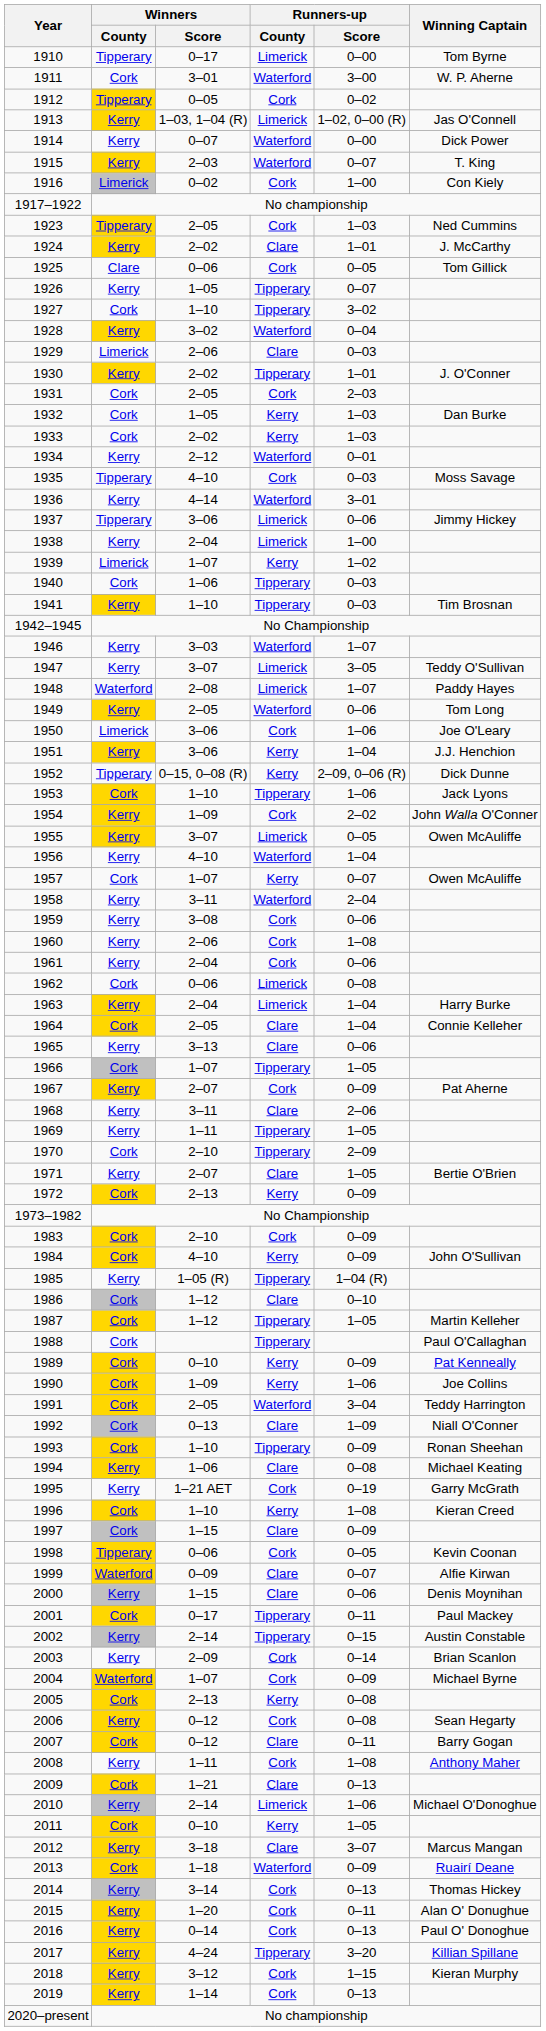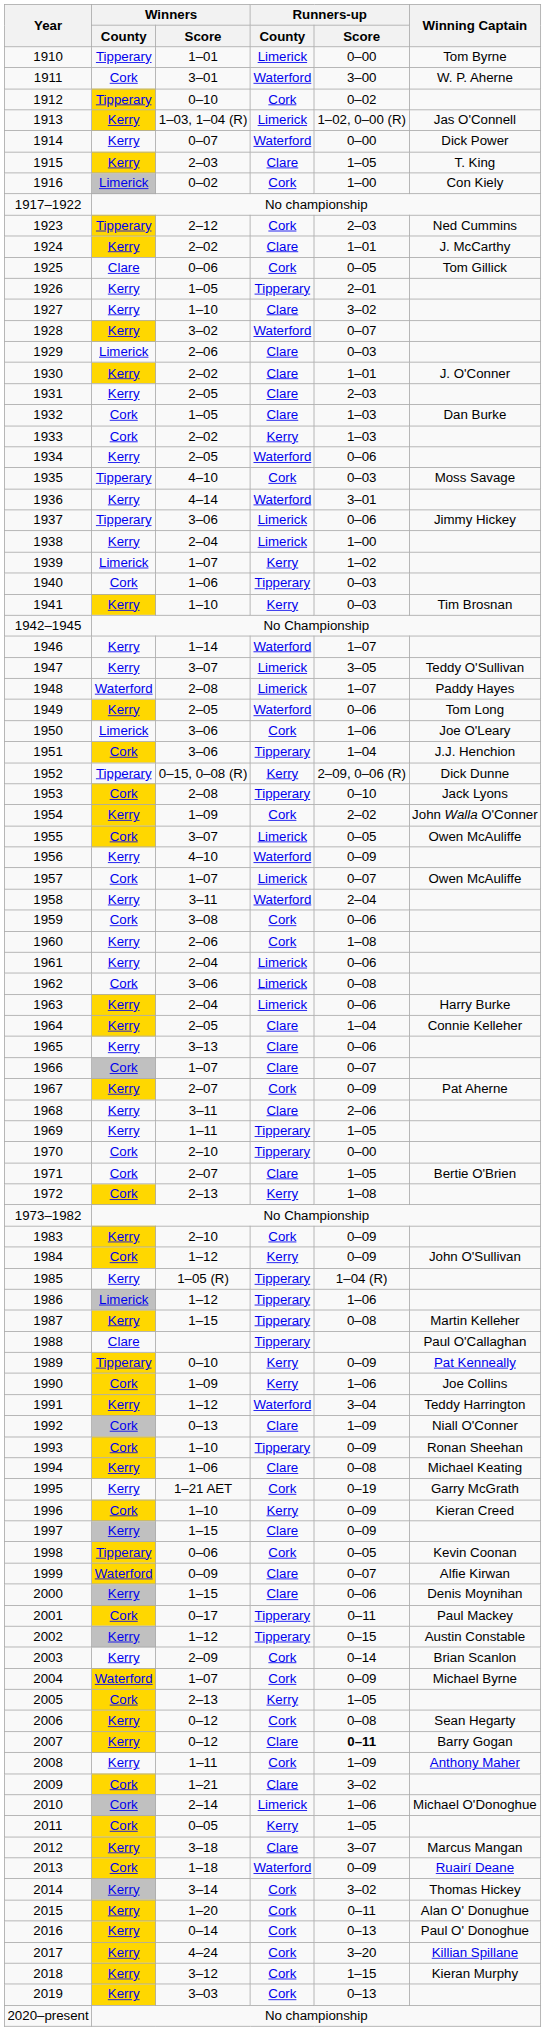 <table class="wikitable" style="text-align:center;">
 <tr>
 <th rowspan="2">Year</th>
 <th colspan="2">Winners</th>
 <th colspan="2">Runners-up</th>
 <th rowspan="2">Winning Captain</th>
 </tr>
 <tr>
 <th>County</th>
 <th>Score</th>
 <th>County</th>
 <th>Score</th>
 </tr>
 <tr>
 <td>1910</td>
 <td><a href='#'>Tipperary</a></td>
-<td>0–17</td>
+<td>1–01</td>
 <td><a href='#'>Limerick</a></td>
 <td>0–00</td>
 <td>Tom Byrne</td>
 </tr>
 <tr>
 <td>1911</td>
 <td><a href='#'>Cork</a></td>
 <td>3–01</td>
 <td><a href='#'>Waterford</a></td>
 <td>3–00</td>
 <td>W. P. Aherne</td>
 </tr>
 <tr>
 <td>1912</td>
 <td style="background-color:#FFD700"><a href='#'>Tipperary</a></td>
-<td>0–05</td>
+<td>0–10</td>
 <td><a href='#'>Cork</a></td>
 <td>0–02</td>
 <td></td>
 </tr>
 <tr>
 <td>1913</td>
 <td style="background-color:#FFD700"><a href='#'>Kerry</a></td>
 <td>1–03, 1–04 (R)</td>
 <td><a href='#'>Limerick</a></td>
 <td>1–02, 0–00 (R)</td>
 <td>Jas O'Connell</td>
 </tr>
 <tr>
 <td>1914</td>
 <td><a href='#'>Kerry</a></td>
 <td>0–07</td>
 <td><a href='#'>Waterford</a></td>
 <td>0–00</td>
 <td>Dick Power</td>
 </tr>
 <tr>
 <td>1915</td>
 <td style="background-color:#FFD700"><a href='#'>Kerry</a></td>
 <td>2–03</td>
-<td><a href='#'>Waterford</a></td>
-<td>0–07</td>
+<td><a href='#'>Clare</a></td>
+<td>1–05</td>
 <td>T. King</td>
 </tr>
 <tr>
 <td>1916</td>
 <td style="background-color:#C0C0C0"><a href='#'>Limerick</a></td>
 <td>0–02</td>
 <td><a href='#'>Cork</a></td>
 <td>1–00</td>
 <td>Con Kiely</td>
 </tr>
 <tr>
 <td>1917–1922</td>
 <td colspan="5">No championship</td>
 </tr>
 <tr>
 <td>1923</td>
 <td style="background-color:#FFD700"><a href='#'>Tipperary</a></td>
-<td>2–05</td>
+<td>2–12</td>
 <td><a href='#'>Cork</a></td>
-<td>1–03</td>
+<td>2–03</td>
 <td>Ned Cummins</td>
 </tr>
 <tr>
 <td>1924</td>
 <td style="background-color:#FFD700"><a href='#'>Kerry</a></td>
 <td>2–02</td>
 <td><a href='#'>Clare</a></td>
 <td>1–01</td>
 <td>J. McCarthy</td>
 </tr>
 <tr>
 <td>1925</td>
 <td><a href='#'>Clare</a></td>
 <td>0–06</td>
 <td><a href='#'>Cork</a></td>
 <td>0–05</td>
 <td>Tom Gillick</td>
 </tr>
 <tr>
 <td>1926</td>
 <td><a href='#'>Kerry</a></td>
 <td>1–05</td>
 <td><a href='#'>Tipperary</a></td>
-<td>0–07</td>
+<td>2–01</td>
 <td></td>
 </tr>
 <tr>
 <td>1927</td>
-<td><a href='#'>Cork</a></td>
+<td><a href='#'>Kerry</a></td>
 <td>1–10</td>
-<td><a href='#'>Tipperary</a></td>
+<td><a href='#'>Clare</a></td>
 <td>3–02</td>
 <td></td>
 </tr>
 <tr>
 <td>1928</td>
 <td style="background-color:#FFD700"><a href='#'>Kerry</a></td>
 <td>3–02</td>
 <td><a href='#'>Waterford</a></td>
-<td>0–04</td>
+<td>0–07</td>
 <td></td>
 </tr>
 <tr>
 <td>1929</td>
 <td><a href='#'>Limerick</a></td>
 <td>2–06</td>
 <td><a href='#'>Clare</a></td>
 <td>0–03</td>
 <td></td>
 </tr>
 <tr>
 <td>1930</td>
 <td style="background-color:#FFD700"><a href='#'>Kerry</a></td>
 <td>2–02</td>
-<td><a href='#'>Tipperary</a></td>
+<td><a href='#'>Clare</a></td>
 <td>1–01</td>
 <td>J. O'Conner</td>
 </tr>
 <tr>
 <td>1931</td>
-<td><a href='#'>Cork</a></td>
+<td><a href='#'>Kerry</a></td>
 <td>2–05</td>
-<td><a href='#'>Cork</a></td>
+<td><a href='#'>Clare</a></td>
 <td>2–03</td>
 <td></td>
 </tr>
 <tr>
 <td>1932</td>
 <td><a href='#'>Cork</a></td>
 <td>1–05</td>
-<td><a href='#'>Kerry</a></td>
+<td><a href='#'>Clare</a></td>
 <td>1–03</td>
 <td>Dan Burke</td>
 </tr>
 <tr>
 <td>1933</td>
 <td><a href='#'>Cork</a></td>
 <td>2–02</td>
 <td><a href='#'>Kerry</a></td>
 <td>1–03</td>
 <td></td>
 </tr>
 <tr>
 <td>1934</td>
 <td><a href='#'>Kerry</a></td>
-<td>2–12</td>
+<td>2–05</td>
 <td><a href='#'>Waterford</a></td>
-<td>0–01</td>
+<td>0–06</td>
 <td></td>
 </tr>
 <tr>
 <td>1935</td>
 <td><a href='#'>Tipperary</a></td>
 <td>4–10</td>
 <td><a href='#'>Cork</a></td>
 <td>0–03</td>
 <td>Moss Savage</td>
 </tr>
 <tr>
 <td>1936</td>
 <td><a href='#'>Kerry</a></td>
 <td>4–14</td>
 <td><a href='#'>Waterford</a></td>
 <td>3–01</td>
 <td></td>
 </tr>
 <tr>
 <td>1937</td>
 <td><a href='#'>Tipperary</a></td>
 <td>3–06</td>
 <td><a href='#'>Limerick</a></td>
 <td>0–06</td>
 <td>Jimmy Hickey</td>
 </tr>
 <tr>
 <td>1938</td>
 <td><a href='#'>Kerry</a></td>
 <td>2–04</td>
 <td><a href='#'>Limerick</a></td>
 <td>1–00</td>
 <td></td>
 </tr>
 <tr>
 <td>1939</td>
 <td><a href='#'>Limerick</a></td>
 <td>1–07</td>
 <td><a href='#'>Kerry</a></td>
 <td>1–02</td>
 <td></td>
 </tr>
 <tr>
 <td>1940</td>
 <td><a href='#'>Cork</a></td>
 <td>1–06</td>
 <td><a href='#'>Tipperary</a></td>
 <td>0–03</td>
 <td></td>
 </tr>
 <tr>
 <td>1941</td>
 <td style="background-color:#FFD700"><a href='#'>Kerry</a></td>
 <td>1–10</td>
-<td><a href='#'>Tipperary</a></td>
+<td><a href='#'>Kerry</a></td>
 <td>0–03</td>
 <td>Tim Brosnan</td>
 </tr>
 <tr>
 <td>1942–1945</td>
 <td colspan="5">No Championship</td>
 </tr>
 <tr>
 <td>1946</td>
 <td><a href='#'>Kerry</a></td>
-<td>3–03</td>
+<td>1–14</td>
 <td><a href='#'>Waterford</a></td>
 <td>1–07</td>
 <td></td>
 </tr>
 <tr>
 <td>1947</td>
 <td><a href='#'>Kerry</a></td>
 <td>3–07</td>
 <td><a href='#'>Limerick</a></td>
 <td>3–05</td>
 <td>Teddy O'Sullivan</td>
 </tr>
 <tr>
 <td>1948</td>
 <td><a href='#'>Waterford</a></td>
 <td>2–08</td>
 <td><a href='#'>Limerick</a></td>
 <td>1–07</td>
 <td>Paddy Hayes</td>
 </tr>
 <tr>
 <td>1949</td>
 <td style="background-color:#FFD700"><a href='#'>Kerry</a></td>
 <td>2–05</td>
 <td><a href='#'>Waterford</a></td>
 <td>0–06</td>
 <td>Tom Long</td>
 </tr>
 <tr>
 <td>1950</td>
 <td><a href='#'>Limerick</a></td>
 <td>3–06</td>
 <td><a href='#'>Cork</a></td>
 <td>1–06</td>
 <td>Joe O'Leary</td>
 </tr>
 <tr>
 <td>1951</td>
-<td style="background-color:#FFD700"><a href='#'>Kerry</a></td>
+<td style="background-color:#FFD700"><a href='#'>Cork</a></td>
 <td>3–06</td>
-<td><a href='#'>Kerry</a></td>
+<td><a href='#'>Tipperary</a></td>
 <td>1–04</td>
 <td>J.J. Henchion</td>
 </tr>
 <tr>
 <td>1952</td>
 <td><a href='#'>Tipperary</a></td>
 <td>0–15, 0–08 (R)</td>
 <td><a href='#'>Kerry</a></td>
 <td>2–09, 0–06 (R)</td>
 <td>Dick Dunne</td>
 </tr>
 <tr>
 <td>1953</td>
 <td style="background-color:#FFD700"><a href='#'>Cork</a></td>
-<td>1–10</td>
+<td>2–08</td>
 <td><a href='#'>Tipperary</a></td>
-<td>1–06</td>
+<td>0–10</td>
 <td>Jack Lyons</td>
 </tr>
 <tr>
 <td>1954</td>
 <td style="background-color:#FFD700"><a href='#'>Kerry</a></td>
 <td>1–09</td>
 <td><a href='#'>Cork</a></td>
 <td>2–02</td>
 <td>John <em>Walla</em> O'Conner</td>
 </tr>
 <tr>
 <td>1955</td>
-<td style="background-color:#FFD700"><a href='#'>Kerry</a></td>
+<td style="background-color:#FFD700"><a href='#'>Cork</a></td>
 <td>3–07</td>
 <td><a href='#'>Limerick</a></td>
 <td>0–05</td>
 <td>Owen McAuliffe</td>
 </tr>
 <tr>
 <td>1956</td>
 <td><a href='#'>Kerry</a></td>
 <td>4–10</td>
 <td><a href='#'>Waterford</a></td>
-<td>1–04</td>
+<td>0–09</td>
 <td></td>
 </tr>
 <tr>
 <td>1957</td>
 <td><a href='#'>Cork</a></td>
 <td>1–07</td>
-<td><a href='#'>Kerry</a></td>
+<td><a href='#'>Limerick</a></td>
 <td>0–07</td>
 <td>Owen McAuliffe</td>
 </tr>
 <tr>
 <td>1958</td>
 <td><a href='#'>Kerry</a></td>
 <td>3–11</td>
 <td><a href='#'>Waterford</a></td>
 <td>2–04</td>
 <td></td>
 </tr>
 <tr>
 <td>1959</td>
-<td><a href='#'>Kerry</a></td>
+<td><a href='#'>Cork</a></td>
 <td>3–08</td>
 <td><a href='#'>Cork</a></td>
 <td>0–06</td>
 <td></td>
 </tr>
 <tr>
 <td>1960</td>
 <td><a href='#'>Kerry</a></td>
 <td>2–06</td>
 <td><a href='#'>Cork</a></td>
 <td>1–08</td>
 <td></td>
 </tr>
 <tr>
 <td>1961</td>
 <td><a href='#'>Kerry</a></td>
 <td>2–04</td>
-<td><a href='#'>Cork</a></td>
+<td><a href='#'>Limerick</a></td>
 <td>0–06</td>
 <td></td>
 </tr>
 <tr>
 <td>1962</td>
 <td><a href='#'>Cork</a></td>
-<td>0–06</td>
+<td>3–06</td>
 <td><a href='#'>Limerick</a></td>
 <td>0–08</td>
 <td></td>
 </tr>
 <tr>
 <td>1963</td>
 <td style="background-color:#FFD700"><a href='#'>Kerry</a></td>
 <td>2–04</td>
 <td><a href='#'>Limerick</a></td>
-<td>1–04</td>
+<td>0–06</td>
 <td>Harry Burke</td>
 </tr>
 <tr>
 <td>1964</td>
-<td style="background-color:#FFD700"><a href='#'>Cork</a></td>
+<td style="background-color:#FFD700"><a href='#'>Kerry</a></td>
 <td>2–05</td>
 <td><a href='#'>Clare</a></td>
 <td>1–04</td>
 <td>Connie Kelleher</td>
 </tr>
 <tr>
 <td>1965</td>
 <td><a href='#'>Kerry</a></td>
 <td>3–13</td>
 <td><a href='#'>Clare</a></td>
 <td>0–06</td>
 <td></td>
 </tr>
 <tr>
 <td>1966</td>
 <td style="background-color:#C0C0C0"><a href='#'>Cork</a></td>
 <td>1–07</td>
-<td><a href='#'>Tipperary</a></td>
-<td>1–05</td>
+<td><a href='#'>Clare</a></td>
+<td>0–07</td>
 <td></td>
 </tr>
 <tr>
 <td>1967</td>
 <td style="background-color:#FFD700"><a href='#'>Kerry</a></td>
 <td>2–07</td>
 <td><a href='#'>Cork</a></td>
 <td>0–09</td>
 <td>Pat Aherne</td>
 </tr>
 <tr>
 <td>1968</td>
 <td><a href='#'>Kerry</a></td>
 <td>3–11</td>
 <td><a href='#'>Clare</a></td>
 <td>2–06</td>
 <td></td>
 </tr>
 <tr>
 <td>1969</td>
 <td><a href='#'>Kerry</a></td>
 <td>1–11</td>
 <td><a href='#'>Tipperary</a></td>
 <td>1–05</td>
 <td></td>
 </tr>
 <tr>
 <td>1970</td>
 <td><a href='#'>Cork</a></td>
 <td>2–10</td>
 <td><a href='#'>Tipperary</a></td>
-<td>2–09</td>
+<td>0–00</td>
 <td></td>
 </tr>
 <tr>
 <td>1971</td>
-<td><a href='#'>Kerry</a></td>
+<td><a href='#'>Cork</a></td>
 <td>2–07</td>
 <td><a href='#'>Clare</a></td>
 <td>1–05</td>
 <td>Bertie O'Brien</td>
 </tr>
 <tr>
 <td>1972</td>
 <td style="background-color:#FFD700"><a href='#'>Cork</a></td>
 <td>2–13</td>
 <td><a href='#'>Kerry</a></td>
-<td>0–09</td>
+<td>1–08</td>
 <td></td>
 </tr>
 <tr>
 <td>1973–1982</td>
 <td colspan="5">No Championship</td>
 </tr>
 <tr>
 <td>1983</td>
-<td style="background-color:#FFD700"><a href='#'>Cork</a></td>
+<td style="background-color:#FFD700"><a href='#'>Kerry</a></td>
 <td>2–10</td>
 <td><a href='#'>Cork</a></td>
 <td>0–09</td>
 <td></td>
 </tr>
 <tr>
 <td>1984</td>
 <td style="background-color:#FFD700"><a href='#'>Cork</a></td>
-<td>4–10</td>
+<td>1–12</td>
 <td><a href='#'>Kerry</a></td>
 <td>0–09</td>
 <td>John O'Sullivan</td>
 </tr>
 <tr>
 <td>1985</td>
 <td><a href='#'>Kerry</a></td>
 <td>1–05 (R)</td>
 <td><a href='#'>Tipperary</a></td>
 <td>1–04 (R)</td>
 <td></td>
 </tr>
 <tr>
 <td>1986</td>
-<td style="background-color:#C0C0C0"><a href='#'>Cork</a></td>
+<td style="background-color:#C0C0C0"><a href='#'>Limerick</a></td>
 <td>1–12</td>
-<td><a href='#'>Clare</a></td>
-<td>0–10</td>
+<td><a href='#'>Tipperary</a></td>
+<td>1–06</td>
 <td></td>
 </tr>
 <tr>
 <td>1987</td>
-<td style="background-color:#FFD700"><a href='#'>Cork</a></td>
-<td>1–12</td>
+<td style="background-color:#FFD700"><a href='#'>Kerry</a></td>
+<td>1–15</td>
 <td><a href='#'>Tipperary</a></td>
-<td>1–05</td>
+<td>0–08</td>
 <td>Martin Kelleher</td>
 </tr>
 <tr>
 <td>1988</td>
-<td><a href='#'>Cork</a></td>
+<td><a href='#'>Clare</a></td>
 <td></td>
 <td><a href='#'>Tipperary</a></td>
 <td></td>
 <td>Paul O'Callaghan</td>
 </tr>
 <tr>
 <td>1989</td>
-<td style="background-color:#FFD700"><a href='#'>Cork</a></td>
+<td style="background-color:#FFD700"><a href='#'>Tipperary</a></td>
 <td>0–10</td>
 <td><a href='#'>Kerry</a></td>
 <td>0–09</td>
 <td><a href='#'>Pat Kenneally</a></td>
 </tr>
 <tr>
 <td>1990</td>
 <td style="background-color:#FFD700"><a href='#'>Cork</a></td>
 <td>1–09</td>
 <td><a href='#'>Kerry</a></td>
 <td>1–06</td>
 <td>Joe Collins</td>
 </tr>
 <tr>
 <td>1991</td>
-<td style="background-color:#FFD700"><a href='#'>Cork</a></td>
-<td>2–05</td>
+<td style="background-color:#FFD700"><a href='#'>Kerry</a></td>
+<td>1–12</td>
 <td><a href='#'>Waterford</a></td>
 <td>3–04</td>
 <td>Teddy Harrington</td>
 </tr>
 <tr>
 <td>1992</td>
 <td style="background-color:#C0C0C0"><a href='#'>Cork</a></td>
 <td>0–13</td>
 <td><a href='#'>Clare</a></td>
 <td>1–09</td>
 <td>Niall O'Conner</td>
 </tr>
 <tr>
 <td>1993</td>
 <td style="background-color:#FFD700"><a href='#'>Cork</a></td>
 <td>1–10</td>
 <td><a href='#'>Tipperary</a></td>
 <td>0–09</td>
 <td>Ronan Sheehan</td>
 </tr>
 <tr>
 <td>1994</td>
 <td style="background-color:#FFD700"><a href='#'>Kerry</a></td>
 <td>1–06</td>
 <td><a href='#'>Clare</a></td>
 <td>0–08</td>
 <td>Michael Keating</td>
 </tr>
 <tr>
 <td>1995</td>
 <td><a href='#'>Kerry</a></td>
 <td>1–21 AET</td>
 <td><a href='#'>Cork</a></td>
 <td>0–19</td>
 <td>Garry McGrath</td>
 </tr>
 <tr>
 <td>1996</td>
 <td style="background-color:#FFD700"><a href='#'>Cork</a></td>
 <td>1–10</td>
 <td><a href='#'>Kerry</a></td>
-<td>1–08</td>
+<td>0–09</td>
 <td>Kieran Creed</td>
 </tr>
 <tr>
 <td>1997</td>
-<td style="background-color:#C0C0C0"><a href='#'>Cork</a></td>
+<td style="background-color:#C0C0C0"><a href='#'>Kerry</a></td>
 <td>1–15</td>
 <td><a href='#'>Clare</a></td>
 <td>0–09</td>
 <td></td>
 </tr>
 <tr>
 <td>1998</td>
 <td style="background-color:#FFD700"><a href='#'>Tipperary</a></td>
 <td>0–06</td>
 <td><a href='#'>Cork</a></td>
 <td>0–05</td>
 <td>Kevin Coonan</td>
 </tr>
 <tr>
 <td>1999</td>
 <td style="background-color:#FFD700"><a href='#'>Waterford</a></td>
 <td>0–09</td>
 <td><a href='#'>Clare</a></td>
 <td>0–07</td>
 <td>Alfie Kirwan</td>
 </tr>
 <tr>
 <td>2000</td>
 <td style="background-color:#C0C0C0"><a href='#'>Kerry</a></td>
 <td>1–15</td>
 <td><a href='#'>Clare</a></td>
 <td>0–06</td>
 <td>Denis Moynihan</td>
 </tr>
 <tr>
 <td>2001</td>
 <td style="background-color:#FFD700"><a href='#'>Cork</a></td>
 <td>0–17</td>
 <td><a href='#'>Tipperary</a></td>
 <td>0–11</td>
 <td>Paul Mackey</td>
 </tr>
 <tr>
 <td>2002</td>
 <td style="background-color:#C0C0C0"><a href='#'>Kerry</a></td>
-<td>2–14</td>
+<td>1–12</td>
 <td><a href='#'>Tipperary</a></td>
 <td>0–15</td>
 <td>Austin Constable</td>
 </tr>
 <tr>
 <td>2003</td>
 <td><a href='#'>Kerry</a></td>
 <td>2–09</td>
 <td><a href='#'>Cork</a></td>
 <td>0–14</td>
 <td>Brian Scanlon</td>
 </tr>
 <tr>
 <td>2004</td>
 <td style="background-color:#FFD700"><a href='#'>Waterford</a></td>
 <td>1–07</td>
 <td><a href='#'>Cork</a></td>
 <td>0–09</td>
 <td>Michael Byrne</td>
 </tr>
 <tr>
 <td>2005</td>
 <td style="background-color:#FFD700"><a href='#'>Cork</a></td>
 <td>2–13</td>
 <td><a href='#'>Kerry</a></td>
-<td>0–08</td>
+<td>1–05</td>
 <td></td>
 </tr>
 <tr>
 <td>2006</td>
 <td style="background-color:#FFD700"><a href='#'>Kerry</a></td>
 <td>0–12</td>
 <td><a href='#'>Cork</a></td>
 <td>0–08</td>
 <td>Sean Hegarty</td>
 </tr>
 <tr>
 <td>2007</td>
-<td style="background-color:#FFD700"><a href='#'>Cork</a></td>
+<td style="background-color:#FFD700"><a href='#'>Kerry</a></td>
 <td>0–12</td>
 <td><a href='#'>Clare</a></td>
-<td>0–11</td>
+<td><strong>0–11</strong></td>
 <td>Barry Gogan</td>
 </tr>
 <tr>
 <td>2008</td>
 <td><a href='#'>Kerry</a></td>
 <td>1–11</td>
 <td><a href='#'>Cork</a></td>
-<td>1–08</td>
+<td>1–09</td>
 <td><a href='#'>Anthony Maher</a></td>
 </tr>
 <tr>
 <td>2009</td>
 <td style="background-color:#FFD700"><a href='#'>Cork</a></td>
 <td>1–21</td>
 <td><a href='#'>Clare</a></td>
-<td>0–13</td>
+<td>3–02</td>
 <td></td>
 </tr>
 <tr>
 <td>2010</td>
-<td style="background-color:#C0C0C0"><a href='#'>Kerry</a></td>
+<td style="background-color:#C0C0C0"><a href='#'>Cork</a></td>
 <td>2–14</td>
 <td><a href='#'>Limerick</a></td>
 <td>1–06</td>
 <td>Michael O'Donoghue</td>
 </tr>
 <tr>
 <td>2011</td>
 <td style="background-color:#FFD700"><a href='#'>Cork</a></td>
-<td>0–10</td>
+<td>0–05</td>
 <td><a href='#'>Kerry</a></td>
 <td>1–05</td>
 <td></td>
 </tr>
 <tr>
 <td>2012</td>
 <td style="background-color:#FFD700"><a href='#'>Kerry</a></td>
 <td>3–18</td>
 <td><a href='#'>Clare</a></td>
 <td>3–07</td>
 <td>Marcus Mangan</td>
 </tr>
 <tr>
 <td>2013</td>
 <td style="background-color:#FFD700"><a href='#'>Cork</a></td>
 <td>1–18</td>
 <td><a href='#'>Waterford</a></td>
 <td>0–09</td>
 <td><a href='#'>Ruairí Deane</a></td>
 </tr>
 <tr>
 <td>2014</td>
 <td style="background-color:#C0C0C0"><a href='#'>Kerry</a></td>
 <td>3–14</td>
 <td><a href='#'>Cork</a></td>
-<td>0–13</td>
+<td>3–02</td>
 <td>Thomas Hickey</td>
 </tr>
 <tr>
 <td>2015</td>
 <td style="background-color:#FFD700"><a href='#'>Kerry</a></td>
 <td>1–20</td>
 <td><a href='#'>Cork</a></td>
 <td>0–11</td>
 <td>Alan O' Donughue</td>
 </tr>
 <tr>
 <td>2016</td>
 <td style="background-color:#FFD700"><a href='#'>Kerry</a></td>
 <td>0–14</td>
 <td><a href='#'>Cork</a></td>
 <td>0–13</td>
 <td>Paul O' Donoghue</td>
 </tr>
 <tr>
 <td>2017</td>
 <td style="background-color:#FFD700"><a href='#'>Kerry</a></td>
 <td>4–24</td>
-<td><a href='#'>Tipperary</a></td>
+<td><a href='#'>Cork</a></td>
 <td>3–20</td>
 <td><a href='#'>Killian Spillane</a></td>
 </tr>
 <tr>
 <td>2018</td>
 <td style="background-color:#FFD700"><a href='#'>Kerry</a></td>
 <td>3–12</td>
 <td><a href='#'>Cork</a></td>
 <td>1–15</td>
 <td>Kieran Murphy</td>
 </tr>
 <tr>
 <td>2019</td>
 <td style="background-color:#FFD700"><a href='#'>Kerry</a></td>
-<td>1–14</td>
+<td>3–03</td>
 <td><a href='#'>Cork</a></td>
 <td>0–13</td>
 <td></td>
 </tr>
 <tr>
 <td>2020–present</td>
 <td colspan="5">No championship</td>
 </tr>
 </table>
